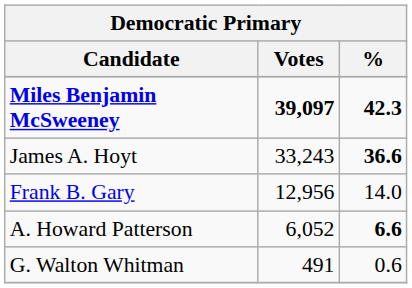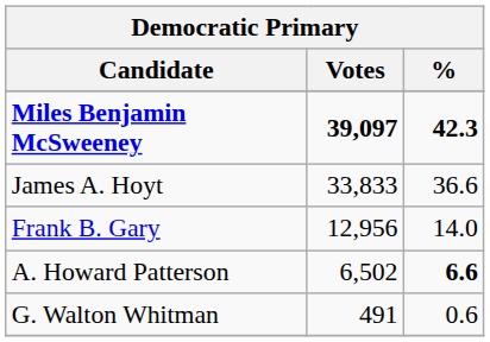 <table class="wikitable" align="left" style="margin:1em 1em 1em 0; background: #f9f9f9; font-size: 95%;">
 <tr style="background-color:#E9E9E9">
 <th colspan="3">Democratic Primary</th>
 </tr>
 <tr style="background-color:#E9E9E9">
 <th colspan="1" style="width: 170px">Candidate</th>
 <th style="width: 50px">Votes</th>
 <th style="width: 40px">%</th>
 </tr>
 <tr>
 </tr>
 <tr>
 <td><strong><a href='#'>Miles Benjamin McSweeney</a></strong></td>
 <td align="right"><strong>39,097</strong></td>
 <td align="right"><strong>42.3</strong></td>
 </tr>
 <tr>
 <td>James A. Hoyt</td>
-<td align="right">33,243</td>
-<td align="right"><strong>36.6</strong></td>
+<td align="right">33,833</td>
+<td align="right">36.6</td>
 </tr>
 <tr>
 <td><a href='#'>Frank B. Gary</a></td>
 <td align="right">12,956</td>
 <td align="right">14.0</td>
 </tr>
 <tr>
 <td>A. Howard Patterson</td>
-<td align="right">6,052</td>
+<td align="right">6,502</td>
 <td align="right"><strong>6.6</strong></td>
 </tr>
 <tr>
 <td>G. Walton Whitman</td>
 <td align="right">491</td>
 <td align="right">0.6</td>
 </tr>
 <tr>
 </tr>
 </table>
